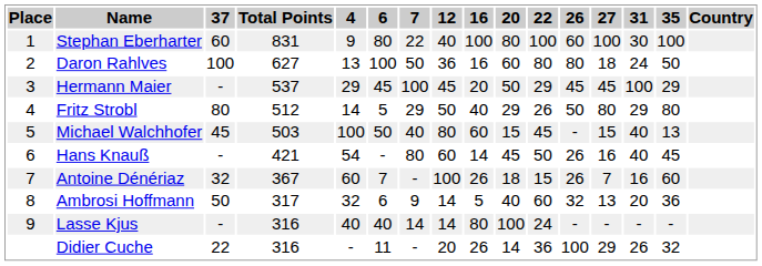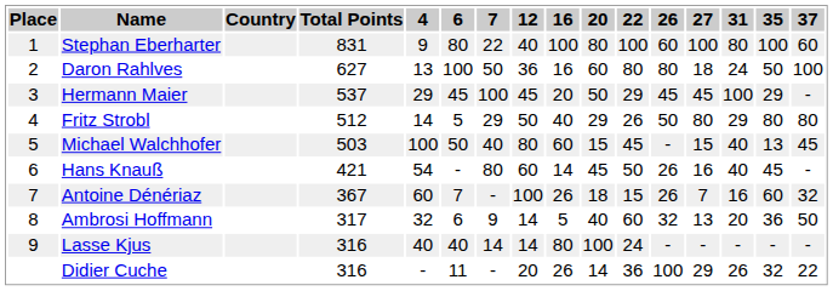 <table border="0" style="border: 1px solid #999; background-color:#FFFFFF; text-align:center">
 <tr align="center" bgcolor="#CCCCCC">
 <th>Place</th>
 <th>Name</th>
-<th>37</th>
+<th>Country</th>
 <th>Total Points</th>
 <th>4</th>
 <th>6</th>
 <th>7</th>
 <th>12</th>
 <th>16</th>
 <th>20</th>
 <th>22</th>
 <th>26</th>
 <th>27</th>
 <th>31</th>
 <th>35</th>
-<th>Country</th>
+<th>37</th>
 </tr>
 <tr bgcolor="#EFEFEF">
 <td>1</td>
 <td align="left"><a href='#'>Stephan Eberharter</a></td>
-<td>60</td>
+<td align="left"></td>
 <td>831</td>
 <td>9</td>
 <td>80</td>
 <td>22</td>
 <td>40</td>
 <td>100</td>
 <td>80</td>
 <td>100</td>
 <td>60</td>
 <td>100</td>
-<td>30</td>
+<td>80</td>
 <td>100</td>
-<td align="left"></td>
+<td>60</td>
 </tr>
 <tr>
 <td>2</td>
 <td align="left"><a href='#'>Daron Rahlves</a></td>
-<td>100</td>
+<td align="left"></td>
 <td>627</td>
 <td>13</td>
 <td>100</td>
 <td>50</td>
 <td>36</td>
 <td>16</td>
 <td>60</td>
 <td>80</td>
 <td>80</td>
 <td>18</td>
 <td>24</td>
 <td>50</td>
-<td align="left"></td>
+<td>100</td>
 </tr>
 <tr bgcolor="#EFEFEF">
 <td>3</td>
 <td align="left"><a href='#'>Hermann Maier</a></td>
-<td>-</td>
+<td align="left"></td>
 <td>537</td>
 <td>29</td>
 <td>45</td>
 <td>100</td>
 <td>45</td>
 <td>20</td>
 <td>50</td>
 <td>29</td>
 <td>45</td>
 <td>45</td>
 <td>100</td>
 <td>29</td>
-<td align="left"></td>
+<td>-</td>
 </tr>
 <tr>
 <td>4</td>
 <td align="left"><a href='#'>Fritz Strobl</a></td>
-<td>80</td>
+<td align="left"></td>
 <td>512</td>
 <td>14</td>
 <td>5</td>
 <td>29</td>
 <td>50</td>
 <td>40</td>
 <td>29</td>
 <td>26</td>
 <td>50</td>
 <td>80</td>
 <td>29</td>
 <td>80</td>
-<td align="left"></td>
+<td>80</td>
 </tr>
 <tr bgcolor="#EFEFEF">
 <td>5</td>
 <td align="left"><a href='#'>Michael Walchhofer</a></td>
-<td>45</td>
+<td align="left"></td>
 <td>503</td>
 <td>100</td>
 <td>50</td>
 <td>40</td>
 <td>80</td>
 <td>60</td>
 <td>15</td>
 <td>45</td>
 <td>-</td>
 <td>15</td>
 <td>40</td>
 <td>13</td>
-<td align="left"></td>
+<td>45</td>
 </tr>
 <tr>
 <td>6</td>
 <td align="left"><a href='#'>Hans Knauß</a></td>
-<td>-</td>
+<td align="left"></td>
 <td>421</td>
 <td>54</td>
 <td>-</td>
 <td>80</td>
 <td>60</td>
 <td>14</td>
 <td>45</td>
 <td>50</td>
 <td>26</td>
 <td>16</td>
 <td>40</td>
 <td>45</td>
-<td align="left"></td>
+<td>-</td>
 </tr>
 <tr bgcolor="#EFEFEF">
 <td>7</td>
 <td align="left"><a href='#'>Antoine Dénériaz</a></td>
-<td>32</td>
+<td align="left"></td>
 <td>367</td>
 <td>60</td>
 <td>7</td>
 <td>-</td>
 <td>100</td>
 <td>26</td>
 <td>18</td>
 <td>15</td>
 <td>26</td>
 <td>7</td>
 <td>16</td>
 <td>60</td>
-<td align="left"></td>
+<td>32</td>
 </tr>
 <tr>
 <td>8</td>
 <td align="left"><a href='#'>Ambrosi Hoffmann</a></td>
-<td>50</td>
+<td align="left"></td>
 <td>317</td>
 <td>32</td>
 <td>6</td>
 <td>9</td>
 <td>14</td>
 <td>5</td>
 <td>40</td>
 <td>60</td>
 <td>32</td>
 <td>13</td>
 <td>20</td>
 <td>36</td>
-<td align="left"></td>
+<td>50</td>
 </tr>
 <tr bgcolor="#EFEFEF">
 <td>9</td>
 <td align="left"><a href='#'>Lasse Kjus</a></td>
-<td>-</td>
+<td align="left"></td>
 <td>316</td>
 <td>40</td>
 <td>40</td>
 <td>14</td>
 <td>14</td>
 <td>80</td>
 <td>100</td>
 <td>24</td>
 <td>-</td>
 <td>-</td>
 <td>-</td>
 <td>-</td>
-<td align="left"></td>
+<td>-</td>
 </tr>
 <tr>
 <td></td>
 <td align="left"><a href='#'>Didier Cuche</a></td>
-<td>22</td>
+<td align="left"></td>
 <td>316</td>
 <td>-</td>
 <td>11</td>
 <td>-</td>
 <td>20</td>
 <td>26</td>
 <td>14</td>
 <td>36</td>
 <td>100</td>
 <td>29</td>
 <td>26</td>
 <td>32</td>
-<td align="left"></td>
+<td>22</td>
 </tr>
 </table>
